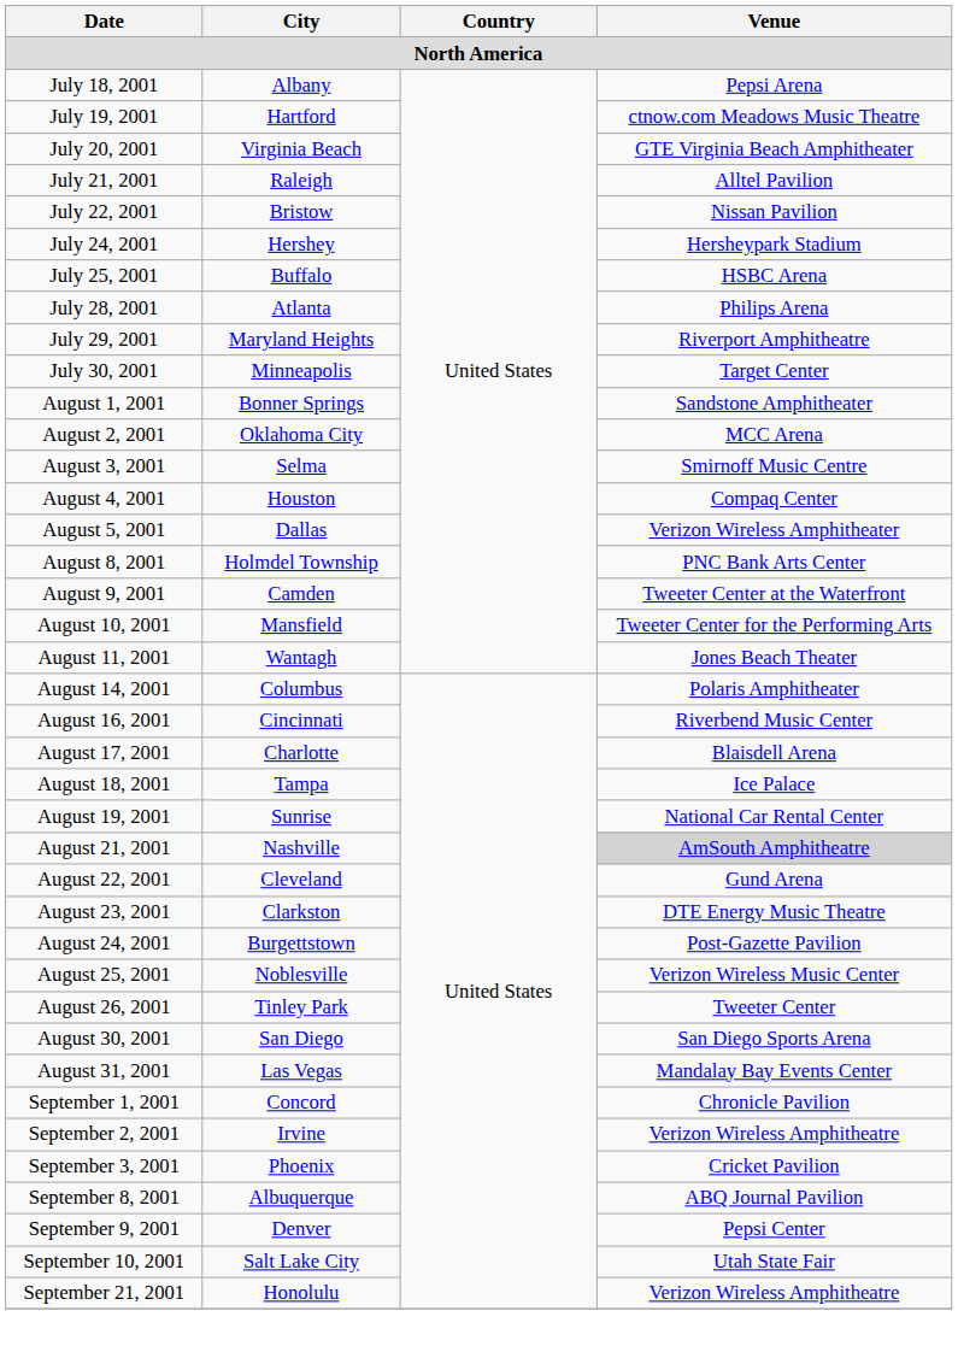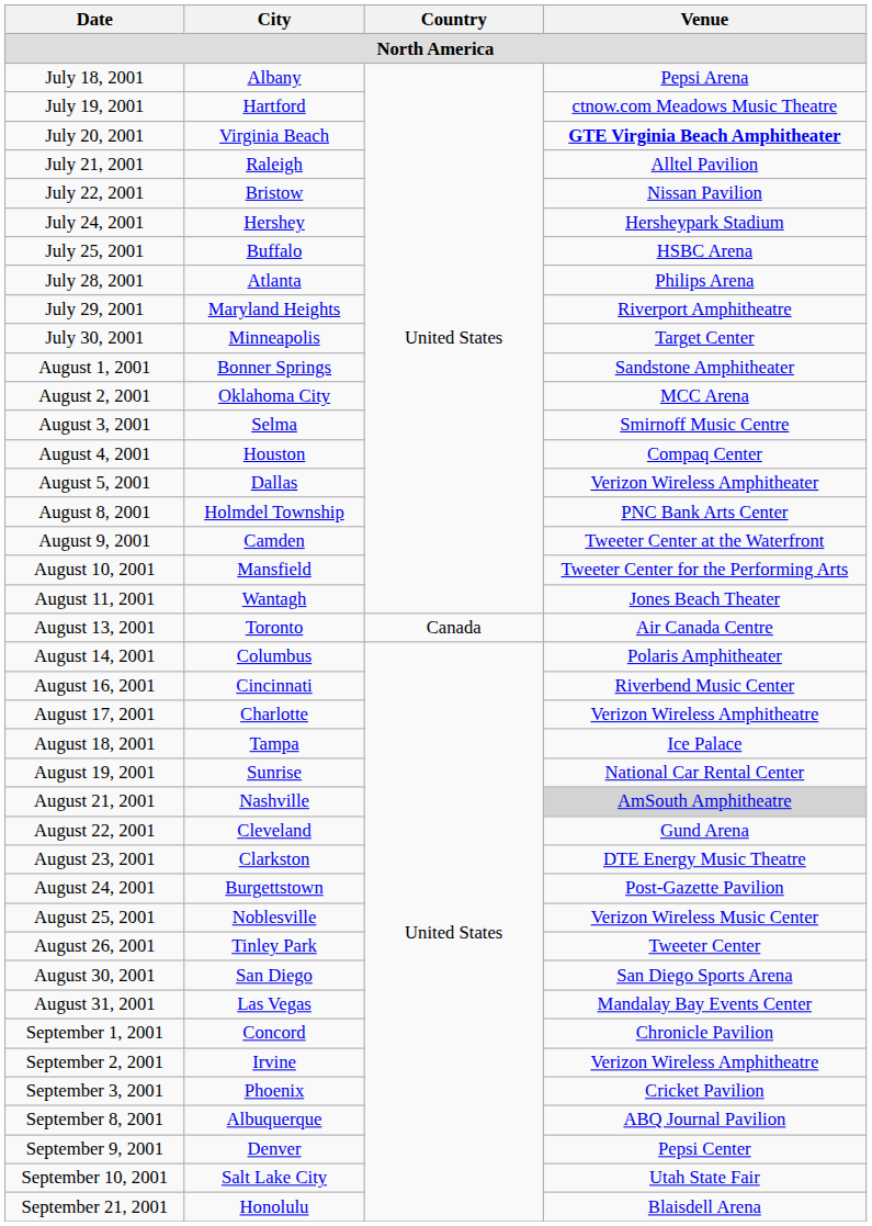 <table class="wikitable" style="text-align:center">
 <tr>
 <th width="150">Date</th>
 <th width="150">City</th>
 <th width="150">Country</th>
 <th width="275">Venue</th>
 </tr>
 <tr bgcolor="#DDDDDD">
 <td colspan=4><strong>North America</strong></td>
 </tr>
 <tr>
 <td>July 18, 2001</td>
 <td><a href='#'>Albany</a></td>
 <td rowspan="19">United States</td>
 <td><a href='#'>Pepsi Arena</a></td>
 </tr>
 <tr>
 <td>July 19, 2001</td>
 <td><a href='#'>Hartford</a></td>
 <td><a href='#'>ctnow.com Meadows Music Theatre</a></td>
 </tr>
 <tr>
 <td>July 20, 2001</td>
 <td><a href='#'>Virginia Beach</a></td>
-<td><a href='#'>GTE Virginia Beach Amphitheater</a></td>
+<td><strong><a href='#'>GTE Virginia Beach Amphitheater</a></strong></td>
 </tr>
 <tr>
 <td>July 21, 2001</td>
 <td><a href='#'>Raleigh</a></td>
 <td><a href='#'>Alltel Pavilion</a></td>
 </tr>
 <tr>
 <td>July 22, 2001</td>
 <td><a href='#'>Bristow</a></td>
 <td><a href='#'>Nissan Pavilion</a></td>
 </tr>
 <tr>
 <td>July 24, 2001</td>
 <td><a href='#'>Hershey</a></td>
 <td><a href='#'>Hersheypark Stadium</a></td>
 </tr>
 <tr>
 <td>July 25, 2001</td>
 <td><a href='#'>Buffalo</a></td>
 <td><a href='#'>HSBC Arena</a></td>
 </tr>
 <tr>
 <td>July 28, 2001</td>
 <td><a href='#'>Atlanta</a></td>
 <td><a href='#'>Philips Arena</a></td>
 </tr>
 <tr>
 <td>July 29, 2001</td>
 <td><a href='#'>Maryland Heights</a></td>
 <td><a href='#'>Riverport Amphitheatre</a></td>
 </tr>
 <tr>
 <td>July 30, 2001</td>
 <td><a href='#'>Minneapolis</a></td>
 <td><a href='#'>Target Center</a></td>
 </tr>
 <tr>
 <td>August 1, 2001</td>
 <td><a href='#'>Bonner Springs</a></td>
 <td><a href='#'>Sandstone Amphitheater</a></td>
 </tr>
 <tr>
 <td>August 2, 2001</td>
 <td><a href='#'>Oklahoma City</a></td>
 <td><a href='#'>MCC Arena</a></td>
 </tr>
 <tr>
 <td>August 3, 2001</td>
 <td><a href='#'>Selma</a></td>
 <td><a href='#'>Smirnoff Music Centre</a></td>
 </tr>
 <tr>
 <td>August 4, 2001</td>
 <td><a href='#'>Houston</a></td>
 <td><a href='#'>Compaq Center</a></td>
 </tr>
 <tr>
 <td>August 5, 2001</td>
 <td><a href='#'>Dallas</a></td>
 <td><a href='#'>Verizon Wireless Amphitheater</a></td>
 </tr>
 <tr>
 <td>August 8, 2001</td>
 <td><a href='#'>Holmdel Township</a></td>
 <td><a href='#'>PNC Bank Arts Center</a></td>
 </tr>
 <tr>
 <td>August 9, 2001</td>
 <td><a href='#'>Camden</a></td>
 <td><a href='#'>Tweeter Center at the Waterfront</a></td>
 </tr>
 <tr>
 <td>August 10, 2001</td>
 <td><a href='#'>Mansfield</a></td>
 <td><a href='#'>Tweeter Center for the Performing Arts</a></td>
 </tr>
 <tr>
 <td>August 11, 2001</td>
 <td><a href='#'>Wantagh</a></td>
 <td><a href='#'>Jones Beach Theater</a></td>
 </tr>
 <tr>
+<td>August 13, 2001</td>
+<td><a href='#'>Toronto</a></td>
+<td>Canada</td>
+<td><a href='#'>Air Canada Centre</a></td>
+</tr>
+<tr>
 <td>August 14, 2001</td>
 <td><a href='#'>Columbus</a></td>
 <td rowspan="20">United States</td>
 <td><a href='#'>Polaris Amphitheater</a></td>
 </tr>
 <tr>
 <td>August 16, 2001</td>
 <td><a href='#'>Cincinnati</a></td>
 <td><a href='#'>Riverbend Music Center</a></td>
 </tr>
 <tr>
 <td>August 17, 2001</td>
 <td><a href='#'>Charlotte</a></td>
-<td><a href='#'>Blaisdell Arena</a></td>
+<td><a href='#'>Verizon Wireless Amphitheatre</a></td>
 </tr>
 <tr>
 <td>August 18, 2001</td>
 <td><a href='#'>Tampa</a></td>
 <td><a href='#'>Ice Palace</a></td>
 </tr>
 <tr>
 <td>August 19, 2001</td>
 <td><a href='#'>Sunrise</a></td>
 <td><a href='#'>National Car Rental Center</a></td>
 </tr>
 <tr>
 <td>August 21, 2001</td>
 <td><a href='#'>Nashville</a></td>
 <td style="background: lightgrey;"><a href='#'>AmSouth Amphitheatre</a></td>
 </tr>
 <tr>
 <td>August 22, 2001</td>
 <td><a href='#'>Cleveland</a></td>
 <td><a href='#'>Gund Arena</a></td>
 </tr>
 <tr>
 <td>August 23, 2001</td>
 <td><a href='#'>Clarkston</a></td>
 <td><a href='#'>DTE Energy Music Theatre</a></td>
 </tr>
 <tr>
 <td>August 24, 2001</td>
 <td><a href='#'>Burgettstown</a></td>
 <td><a href='#'>Post-Gazette Pavilion</a></td>
 </tr>
 <tr>
 <td>August 25, 2001</td>
 <td><a href='#'>Noblesville</a></td>
 <td><a href='#'>Verizon Wireless Music Center</a></td>
 </tr>
 <tr>
 <td>August 26, 2001</td>
 <td><a href='#'>Tinley Park</a></td>
 <td><a href='#'>Tweeter Center</a></td>
 </tr>
 <tr>
 <td>August 30, 2001</td>
 <td><a href='#'>San Diego</a></td>
 <td><a href='#'>San Diego Sports Arena</a></td>
 </tr>
 <tr>
 <td>August 31, 2001</td>
 <td><a href='#'>Las Vegas</a></td>
 <td><a href='#'>Mandalay Bay Events Center</a></td>
 </tr>
 <tr>
 <td>September 1, 2001</td>
 <td><a href='#'>Concord</a></td>
 <td><a href='#'>Chronicle Pavilion</a></td>
 </tr>
 <tr>
 <td>September 2, 2001</td>
 <td><a href='#'>Irvine</a></td>
 <td><a href='#'>Verizon Wireless Amphitheatre</a></td>
 </tr>
 <tr>
 <td>September 3, 2001</td>
 <td><a href='#'>Phoenix</a></td>
 <td><a href='#'>Cricket Pavilion</a></td>
 </tr>
 <tr>
 <td>September 8, 2001</td>
 <td><a href='#'>Albuquerque</a></td>
 <td><a href='#'>ABQ Journal Pavilion</a></td>
 </tr>
 <tr>
 <td>September 9, 2001</td>
 <td><a href='#'>Denver</a></td>
 <td><a href='#'>Pepsi Center</a></td>
 </tr>
 <tr>
 <td>September 10, 2001</td>
 <td><a href='#'>Salt Lake City</a></td>
 <td><a href='#'>Utah State Fair</a></td>
 </tr>
 <tr>
 <td>September 21, 2001</td>
 <td><a href='#'>Honolulu</a></td>
-<td><a href='#'>Verizon Wireless Amphitheatre</a></td>
+<td><a href='#'>Blaisdell Arena</a></td>
 </tr>
 <tr>
 </tr>
 </table>
